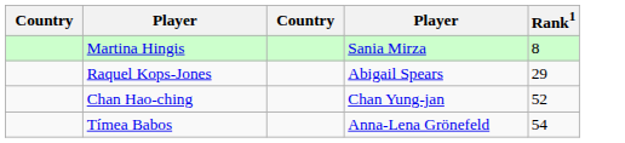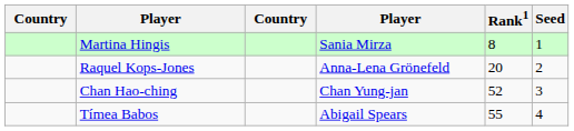 <table class="sortable wikitable">
 <tr>
 <th width="70">Country</th>
 <th width="175">Player</th>
 <th width="70">Country</th>
 <th width="175">Player</th>
 <th>Rank<sup>1</sup></th>
+<th>Seed</th>
 </tr>
 <tr style="background:#cfc;">
 <td></td>
 <td><a href='#'>Martina Hingis</a></td>
 <td></td>
 <td><a href='#'>Sania Mirza</a></td>
 <td>8</td>
+<td>1</td>
 </tr>
 <tr>
 <td></td>
 <td><a href='#'>Raquel Kops-Jones</a></td>
 <td></td>
-<td><a href='#'>Abigail Spears</a></td>
-<td>29</td>
+<td><a href='#'>Anna-Lena Grönefeld</a></td>
+<td>20</td>
+<td>2</td>
 </tr>
 <tr>
 <td></td>
 <td><a href='#'>Chan Hao-ching</a></td>
 <td></td>
 <td><a href='#'>Chan Yung-jan</a></td>
 <td>52</td>
+<td>3</td>
 </tr>
 <tr>
 <td></td>
 <td><a href='#'>Tímea Babos</a></td>
 <td></td>
-<td><a href='#'>Anna-Lena Grönefeld</a></td>
-<td>54</td>
+<td><a href='#'>Abigail Spears</a></td>
+<td>55</td>
+<td>4</td>
 </tr>
 </table>
